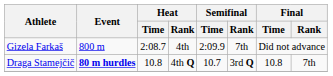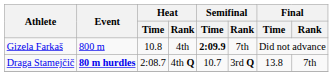 <table class=wikitable style=font-size:95%;text-align:center>
 <tr>
 <th rowspan=2>Athlete</th>
 <th rowspan=2>Event</th>
 <th colspan=2>Heat</th>
 <th colspan=2>Semifinal</th>
 <th colspan=2>Final</th>
 </tr>
 <tr style=font-size:100%>
 <th>Time</th>
 <th>Rank</th>
 <th>Time</th>
 <th>Rank</th>
 <th>Time</th>
 <th>Rank</th>
 </tr>
 <tr>
 <td align=left><a href='#'>Gizela Farkaš</a></td>
 <td align=left rowspan=1><a href='#'>800 m</a></td>
-<td>2:08.7</td>
+<td>10.8</td>
 <td>4th</td>
-<td>2:09.9</td>
+<td><strong>2:09.9</strong></td>
 <td>7th</td>
 <td colspan=2>Did not advance</td>
 </tr>
 <tr>
 <td align=left><a href='#'>Draga Stamejčič</a></td>
 <td align=left rowspan=1><strong><a href='#'>80 m hurdles</a></strong></td>
-<td>10.8</td>
+<td>2:08.7</td>
 <td>4th <strong>Q</strong></td>
 <td>10.7</td>
 <td>3rd <strong>Q</strong></td>
-<td>10.8</td>
+<td>13.8</td>
 <td>7th</td>
 </tr>
 <tr>
 </tr>
 </table>
